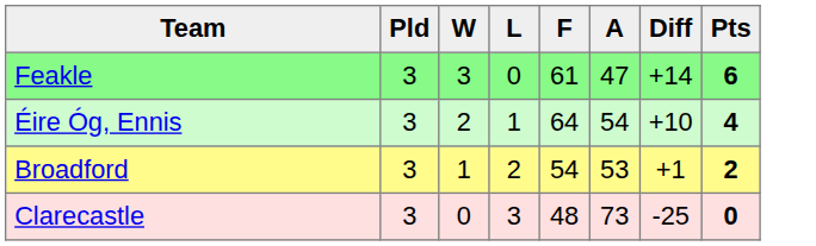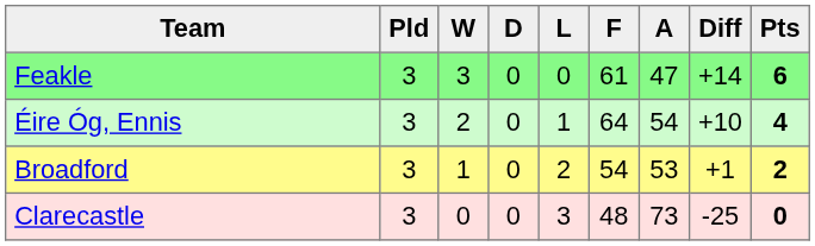 <table style=border-collapse:collapse border=1 cellspacing=0 cellpadding=5>
 <tr align=center bgcolor=#efefef>
 <th width=220>Team</th>
 <th width=20>Pld</th>
 <th width=20>W</th>
+<th width=20>D</th>
 <th width=20>L</th>
 <th width=20>F</th>
 <th width=20>A</th>
 <th width=20>Diff</th>
 <th width=20>Pts</th>
 </tr>
 <tr align=center style="background:#87FA87;">
 <td style="text-align:left;"> <a href='#'>Feakle</a></td>
 <td>3</td>
 <td>3</td>
 <td>0</td>
+<td>0</td>
 <td>61</td>
 <td>47</td>
 <td>+14</td>
 <td><strong>6</strong></td>
 </tr>
 <tr align=center style="background:#CEFCCE;">
 <td style="text-align:left;"> <a href='#'>Éire Óg, Ennis</a></td>
 <td>3</td>
 <td>2</td>
+<td>0</td>
 <td>1</td>
 <td>64</td>
 <td>54</td>
 <td>+10</td>
 <td><strong>4</strong></td>
 </tr>
 <tr align=center style="background:#FFFC8C;">
 <td style="text-align:left;"> <a href='#'>Broadford</a></td>
 <td>3</td>
 <td>1</td>
+<td>0</td>
 <td>2</td>
 <td>54</td>
 <td>53</td>
 <td>+1</td>
 <td><strong>2</strong></td>
 </tr>
 <tr align=center style="background:#FFE0E0;">
 <td style="text-align:left;"> <a href='#'>Clarecastle</a></td>
 <td>3</td>
 <td>0</td>
+<td>0</td>
 <td>3</td>
 <td>48</td>
 <td>73</td>
 <td>-25</td>
 <td><strong>0</strong></td>
 </tr>
 </table>
